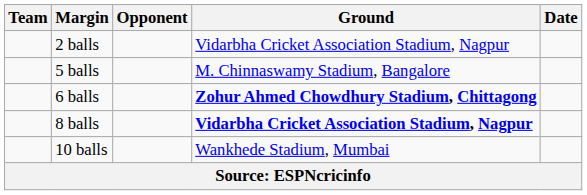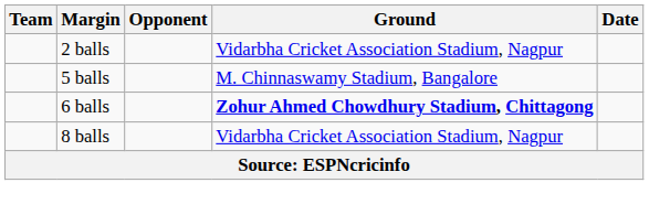 <table class="wikitable sortable" style="text-align:center">
 <tr>
 <th>Team</th>
 <th>Margin</th>
 <th>Opponent</th>
 <th>Ground</th>
 <th class="unsortable">Date</th>
 </tr>
 <tr>
 <td style="text-align:left"></td>
 <td style="text-align:left">2 balls</td>
 <td style="text-align:left"></td>
 <td style="text-align:left"><a href='#'>Vidarbha Cricket Association Stadium</a>, <a href='#'>Nagpur</a></td>
 <td></td>
 </tr>
 <tr>
 <td style="text-align:left"></td>
 <td style="text-align:left">5 balls</td>
 <td style="text-align:left"></td>
 <td style="text-align:left"><a href='#'>M. Chinnaswamy Stadium</a>, <a href='#'>Bangalore</a></td>
 <td></td>
 </tr>
 <tr>
 <td style="text-align:left"></td>
 <td style="text-align:left">6 balls</td>
 <td style="text-align:left"></td>
 <td style="text-align:left"><strong><a href='#'>Zohur Ahmed Chowdhury Stadium</a>, <a href='#'>Chittagong</a></strong></td>
 <td></td>
 </tr>
 <tr>
 <td style="text-align:left"></td>
 <td style="text-align:left">8 balls</td>
 <td style="text-align:left"></td>
-<td style="text-align:left"><strong><a href='#'>Vidarbha Cricket Association Stadium</a>, <a href='#'>Nagpur</a></strong></td>
-<td></td>
-</tr>
-<tr>
-<td style="text-align:left"></td>
-<td style="text-align:left">10 balls</td>
-<td style="text-align:left"></td>
-<td style="text-align:left"><a href='#'>Wankhede Stadium</a>, <a href='#'>Mumbai</a></td>
+<td style="text-align:left"><a href='#'>Vidarbha Cricket Association Stadium</a>, <a href='#'>Nagpur</a></td>
 <td></td>
 </tr>
 <tr>
 <th colspan=5>Source: ESPNcricinfo </th>
 </tr>
 </table>
